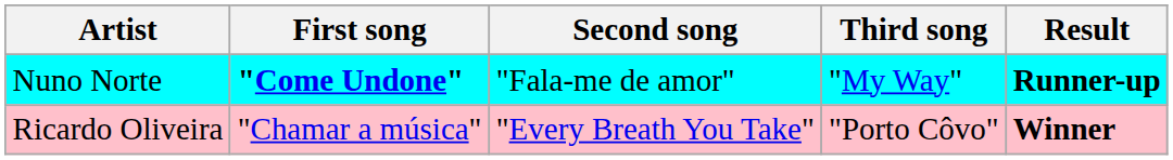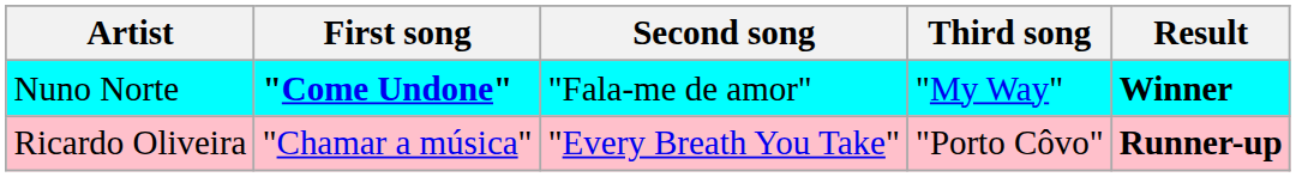 <table class=wikitable>
 <tr>
 <th>Artist</th>
 <th>First song</th>
 <th>Second song</th>
 <th>Third song</th>
 <th>Result</th>
 </tr>
 <tr style="background:cyan;">
 <td>Nuno Norte</td>
 <td><strong>"<a href='#'>Come Undone</a>"</strong></td>
 <td>"Fala-me de amor"</td>
 <td>"<a href='#'>My Way</a>"</td>
-<td><strong>Runner-up</strong></td>
+<td><strong>Winner</strong></td>
 </tr>
 <tr style="background:pink;">
 <td>Ricardo Oliveira</td>
 <td>"<a href='#'>Chamar a música</a>"</td>
 <td>"<a href='#'>Every Breath You Take</a>"</td>
 <td>"Porto Côvo"</td>
-<td><strong>Winner</strong></td>
+<td><strong>Runner-up</strong></td>
 </tr>
 </table>
